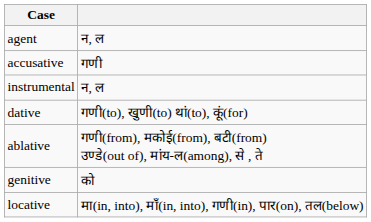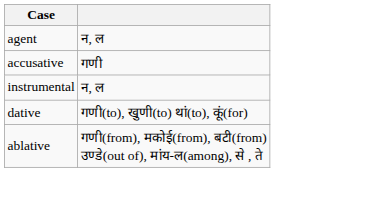 <table class="wikitable">
 <tr>
 <th>Case</th>
 <th></th>
 </tr>
 <tr>
 <td>agent</td>
 <td>न, ल</td>
 </tr>
 <tr>
 <td>accusative</td>
 <td>गणी</td>
 </tr>
 <tr>
 <td>instrumental</td>
 <td>न, ल</td>
 </tr>
 <tr>
 <td>dative</td>
 <td>गणी(to), खुणी(to) थां(to), कूं(for)</td>
 </tr>
 <tr>
 <td>ablative</td>
 <td>गणी(from), मकोई(from), बटी(from)<br>उण्डे(out of), मांय-ल(among), से , ते</td>
 </tr>
-<tr>
-<td>genitive</td>
-<td>को</td>
-</tr>
-<tr>
-<td>locative</td>
-<td>मा(in, into), माँ(in, into), गणी(in), पार(on), तल(below)</td>
-</tr>
 </table>
